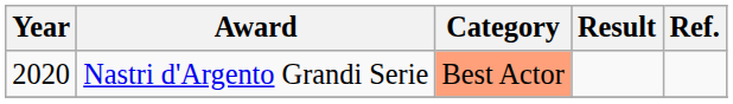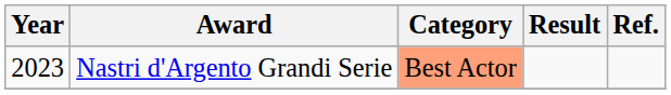 <table class="wikitable">
 <tr>
 <th>Year</th>
 <th>Award</th>
 <th>Category</th>
 <th>Result</th>
 <th>Ref.</th>
 </tr>
 <tr>
-<td>2020</td>
+<td>2023</td>
 <td><a href='#'>Nastri d'Argento</a> Grandi Serie</td>
 <td style="background: lightsalmon;">Best Actor</td>
 <td></td>
 <td></td>
 </tr>
 <tr>
 </tr>
 </table>
